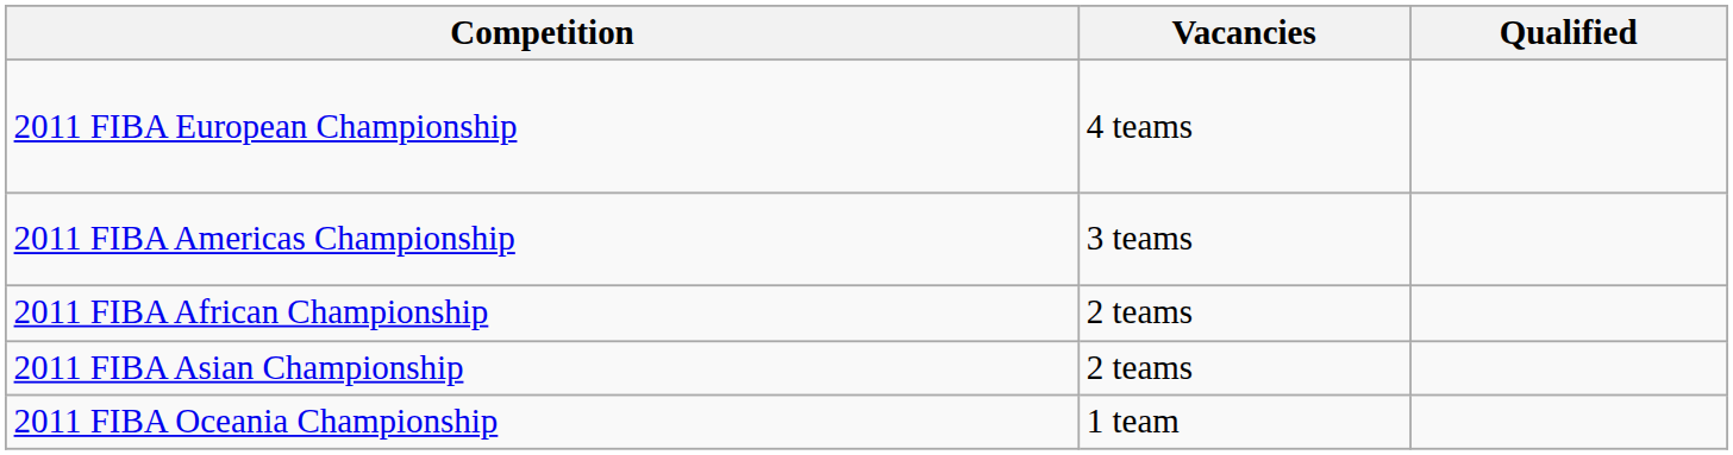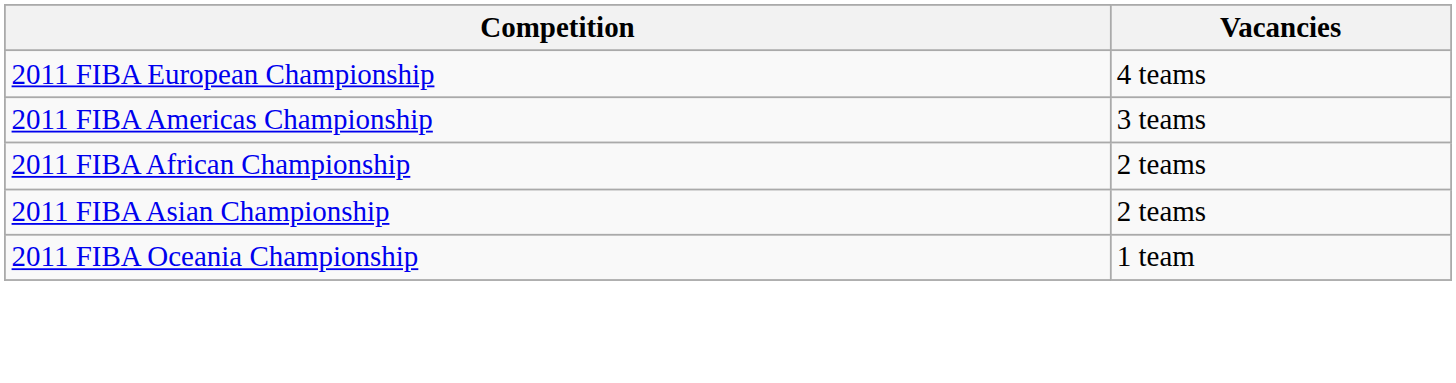 <table class="wikitable" width=800>
 <tr>
 <th>Competition</th>
 <th>Vacancies</th>
-<th>Qualified</th>
 </tr>
 <tr>
 <td><a href='#'>2011 FIBA European Championship</a></td>
 <td>4 teams</td>
-<td><br><br><br></td>
 </tr>
 <tr>
 <td><a href='#'>2011 FIBA Americas Championship</a></td>
 <td>3 teams</td>
-<td><br><br></td>
 </tr>
 <tr>
 <td><a href='#'>2011 FIBA African Championship</a></td>
 <td>2 teams</td>
-<td><br></td>
 </tr>
 <tr>
 <td><a href='#'>2011 FIBA Asian Championship</a></td>
 <td>2 teams</td>
-<td>  <br></td>
 </tr>
 <tr>
 <td><a href='#'>2011 FIBA Oceania Championship</a></td>
 <td>1 team</td>
-<td></td>
 </tr>
 </table>
